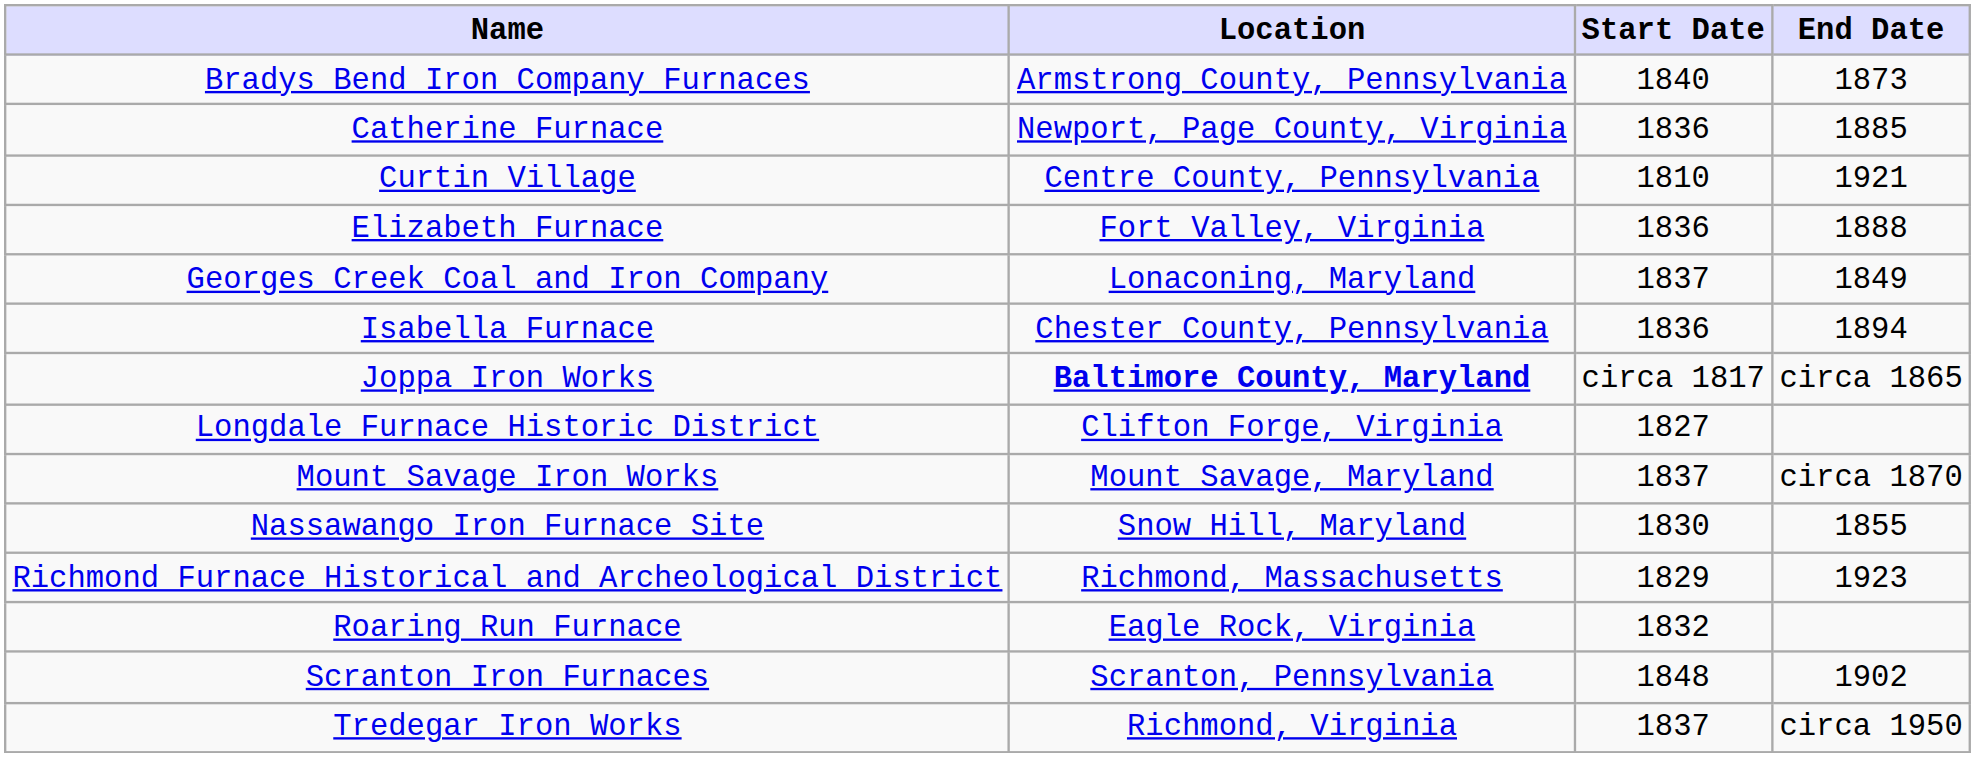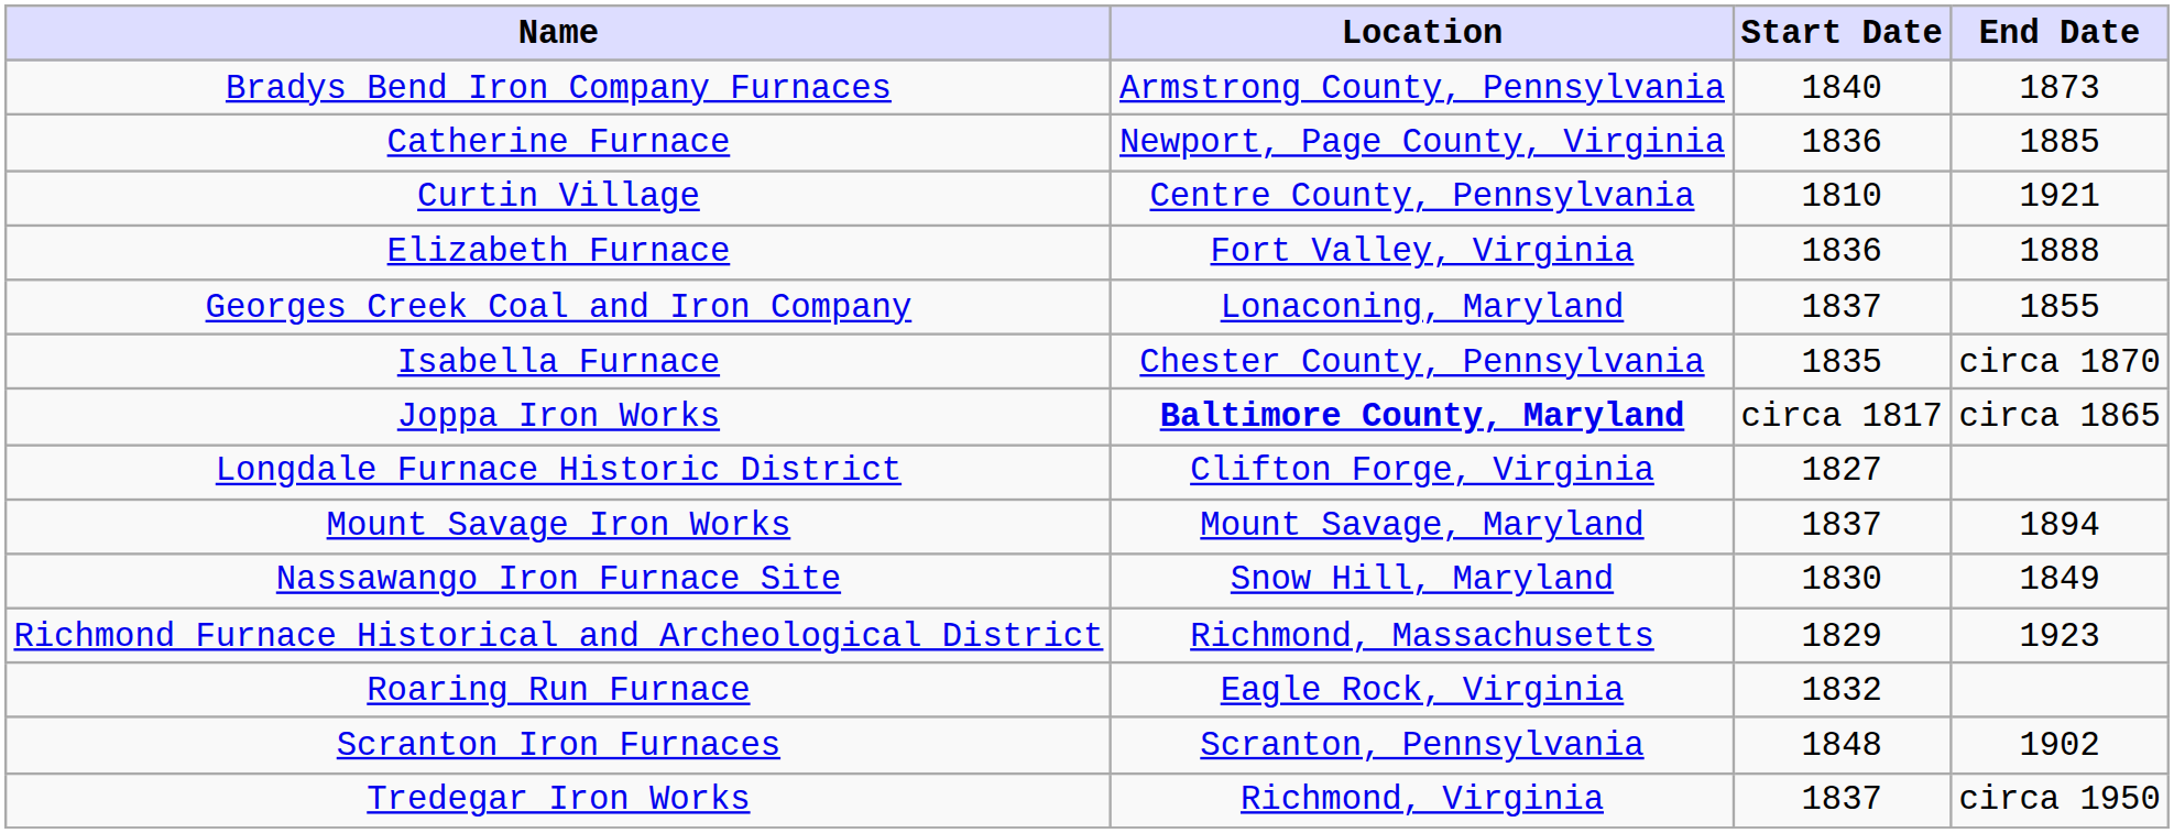 <table class="wikitable sortable sortable">
 <tr>
 <th style="background:#DDDDFF;">Name</th>
 <th style="background:#DDDDFF;">Location</th>
 <th style="background:#DDDDFF;">Start Date</th>
 <th style="background:#DDDDFF;">End Date</th>
 </tr>
 <tr>
 <td align=center><a href='#'>Bradys Bend Iron Company Furnaces</a></td>
 <td align=center><a href='#'>Armstrong County, Pennsylvania</a></td>
 <td align=center>1840</td>
 <td align=center>1873</td>
 </tr>
 <tr>
 <td align=center><a href='#'>Catherine Furnace</a></td>
 <td align=center><a href='#'>Newport, Page County, Virginia</a></td>
 <td align=center>1836</td>
 <td align=center>1885</td>
 </tr>
 <tr>
 <td align=center><a href='#'>Curtin Village</a></td>
 <td align=center><a href='#'>Centre County, Pennsylvania</a></td>
 <td align=center>1810</td>
 <td align=center>1921</td>
 </tr>
 <tr>
 <td align=center><a href='#'>Elizabeth Furnace</a></td>
 <td align=center><a href='#'>Fort Valley, Virginia</a></td>
 <td align=center>1836</td>
 <td align=center>1888</td>
 </tr>
 <tr>
 <td align=center><a href='#'>Georges Creek Coal and Iron Company</a></td>
 <td align=center><a href='#'>Lonaconing, Maryland</a></td>
 <td align=center>1837</td>
-<td align=center>1849</td>
+<td align=center>1855</td>
 </tr>
 <tr>
 <td align=center><a href='#'>Isabella Furnace</a></td>
 <td align=center><a href='#'>Chester County, Pennsylvania</a></td>
-<td align=center>1836</td>
-<td align=center>1894</td>
+<td align=center>1835</td>
+<td align=center>circa 1870</td>
 </tr>
 <tr>
 <td align=center><a href='#'>Joppa Iron Works</a></td>
 <td align=center><strong><a href='#'>Baltimore County, Maryland</a></strong></td>
 <td align=center>circa 1817</td>
 <td align=center>circa 1865</td>
 </tr>
 <tr>
 <td align=center><a href='#'>Longdale Furnace Historic District</a></td>
 <td align=center><a href='#'>Clifton Forge, Virginia</a></td>
 <td align=center>1827</td>
 <td align=center></td>
 </tr>
 <tr>
 <td align=center><a href='#'>Mount Savage Iron Works</a></td>
 <td align=center><a href='#'>Mount Savage, Maryland</a></td>
 <td align=center>1837</td>
-<td align=center>circa 1870</td>
+<td align=center>1894</td>
 </tr>
 <tr>
 <td align=center><a href='#'>Nassawango Iron Furnace Site</a></td>
 <td align=center><a href='#'>Snow Hill, Maryland</a></td>
 <td align=center>1830</td>
-<td align=center>1855</td>
+<td align=center>1849</td>
 </tr>
 <tr>
 <td align=center><a href='#'>Richmond Furnace Historical and Archeological District</a></td>
 <td align=center><a href='#'>Richmond, Massachusetts</a></td>
 <td align=center>1829</td>
 <td align=center>1923</td>
 </tr>
 <tr>
 <td align=center><a href='#'>Roaring Run Furnace</a></td>
 <td align=center><a href='#'>Eagle Rock, Virginia</a></td>
 <td align=center>1832</td>
 <td align=center></td>
 </tr>
 <tr>
 <td align=center><a href='#'>Scranton Iron Furnaces</a></td>
 <td align=center><a href='#'>Scranton, Pennsylvania</a></td>
 <td align=center>1848</td>
 <td align=center>1902</td>
 </tr>
 <tr>
 <td align=center><a href='#'>Tredegar Iron Works</a></td>
 <td align=center><a href='#'>Richmond, Virginia</a></td>
 <td align=center>1837</td>
 <td align=center>circa 1950</td>
 </tr>
 <tr>
 </tr>
 </table>
